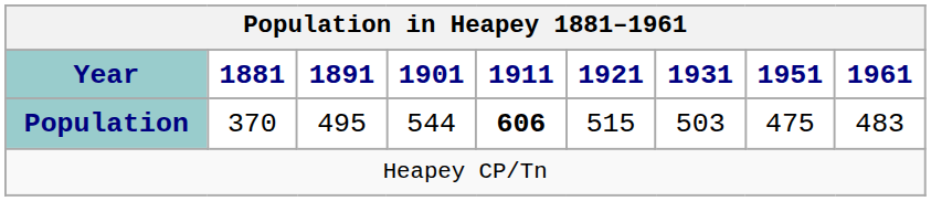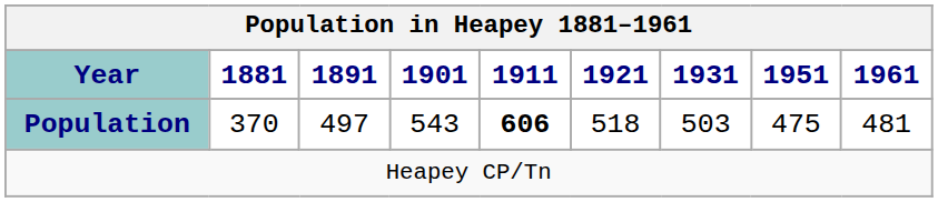 <table class="wikitable" style="width:70%; border:0; text-align:center; line-height:120%;">
 <tr>
 <th colspan="12" style="text-align:center;font-size:90%;">Population in Heapey 1881–1961</th>
 </tr>
 <tr>
 <th style="background:#9cc; color:navy; height:17px;">Year</th>
 <th style="background:#fff; color:navy;">1881</th>
 <th style="background:#fff; color:navy;">1891</th>
 <th style="background:#fff; color:navy;">1901</th>
 <th style="background:#fff; color:navy;">1911</th>
 <th style="background:#fff; color:navy;">1921</th>
 <th style="background:#fff; color:navy;">1931</th>
 <th style="background:#fff; color:navy;">1951</th>
 <th style="background:#fff; color:navy;">1961</th>
 </tr>
 <tr style="text-align:center;">
 <th style="background:#9cc; color:navy; height:17px;">Population</th>
 <td style="background:#fff; color:black;">370</td>
-<td style="background:#fff; color:black;">495</td>
-<td style="background:#fff; color:black;">544</td>
+<td style="background:#fff; color:black;">497</td>
+<td style="background:#fff; color:black;">543</td>
 <td style="background:#fff; color:black;"><strong>606</strong></td>
-<td style="background:#fff; color:black;">515</td>
+<td style="background:#fff; color:black;">518</td>
 <td style="background:#fff; color:black;">503</td>
 <td style="background:#fff; color:black;">475</td>
-<td style="background:#fff; color:black;">483</td>
+<td style="background:#fff; color:black;">481</td>
 </tr>
 <tr>
 <td colspan="12" style="text-align:center;"><small>Heapey CP/Tn</small></td>
 </tr>
 </table>
